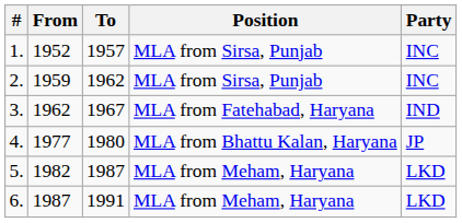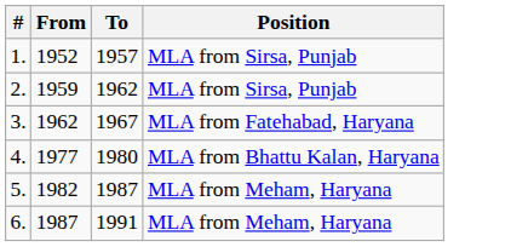 <table class="wikitable sortable">
 <tr>
 <th>#</th>
 <th>From</th>
 <th>To</th>
 <th>Position</th>
-<th>Party</th>
 </tr>
 <tr>
 <td>1.</td>
 <td>1952</td>
 <td>1957</td>
 <td><a href='#'>MLA</a> from <a href='#'>Sirsa</a>, <a href='#'>Punjab</a></td>
-<td><a href='#'>INC</a></td>
 </tr>
 <tr>
 <td>2.</td>
 <td>1959</td>
 <td>1962</td>
 <td><a href='#'>MLA</a> from <a href='#'>Sirsa</a>, <a href='#'>Punjab</a></td>
-<td><a href='#'>INC</a></td>
 </tr>
 <tr>
 <td>3.</td>
 <td>1962</td>
 <td>1967</td>
 <td><a href='#'>MLA</a> from <a href='#'>Fatehabad</a>, <a href='#'>Haryana</a></td>
-<td><a href='#'>IND</a></td>
 </tr>
 <tr>
 <td>4.</td>
 <td>1977</td>
 <td>1980</td>
 <td><a href='#'>MLA</a> from <a href='#'>Bhattu Kalan</a>, <a href='#'>Haryana</a></td>
-<td><a href='#'>JP</a></td>
 </tr>
 <tr>
 <td>5.</td>
 <td>1982</td>
 <td>1987</td>
 <td><a href='#'>MLA</a> from <a href='#'>Meham</a>, <a href='#'>Haryana</a></td>
-<td><a href='#'>LKD</a></td>
 </tr>
 <tr>
 <td>6.</td>
 <td>1987</td>
 <td>1991</td>
 <td><a href='#'>MLA</a> from <a href='#'>Meham</a>, <a href='#'>Haryana</a></td>
-<td><a href='#'>LKD</a></td>
 </tr>
 </table>
